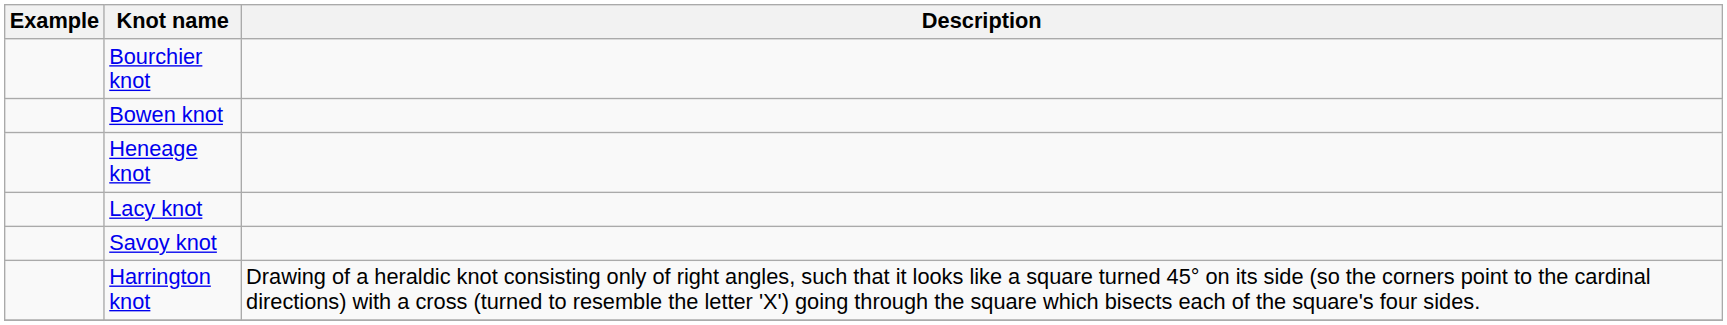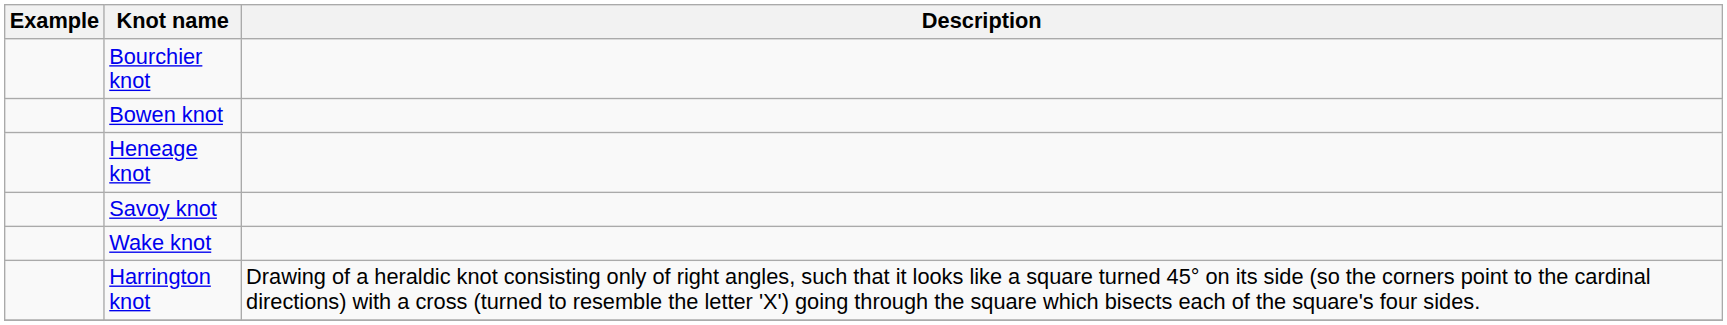 <table class="wikitable" style="width:100%;">
 <tr>
 <th>Example</th>
 <th>Knot name</th>
 <th>Description</th>
 </tr>
 <tr>
 <td style="text-align:center;"></td>
 <td><a href='#'>Bourchier knot</a></td>
 <td></td>
 </tr>
 <tr>
 <td style="text-align:center;"></td>
 <td><a href='#'>Bowen knot</a></td>
 <td></td>
 </tr>
 <tr>
 <td style="text-align:center;"></td>
 <td><a href='#'>Heneage knot</a></td>
 <td></td>
 </tr>
 <tr>
 <td style="text-align:center;"></td>
-<td><a href='#'>Lacy knot</a></td>
+<td><a href='#'>Savoy knot</a></td>
 <td></td>
 </tr>
 <tr>
 <td style="text-align:center;"></td>
-<td><a href='#'>Savoy knot</a></td>
+<td><a href='#'>Wake knot</a></td>
 <td></td>
 </tr>
 <tr>
 <td style="text-align:center;"></td>
 <td><a href='#'>Harrington knot</a></td>
 <td>Drawing of a heraldic knot consisting only of right angles, such that it looks like a square turned 45° on its side (so the corners point to the cardinal directions) with a cross (turned to resemble the letter 'X') going through the square which bisects each of the square's four sides.</td>
 </tr>
 <tr>
 </tr>
 </table>
